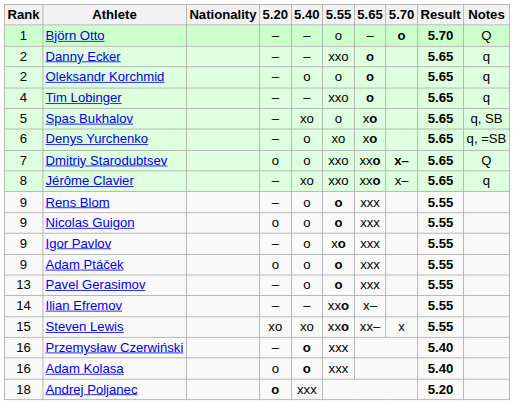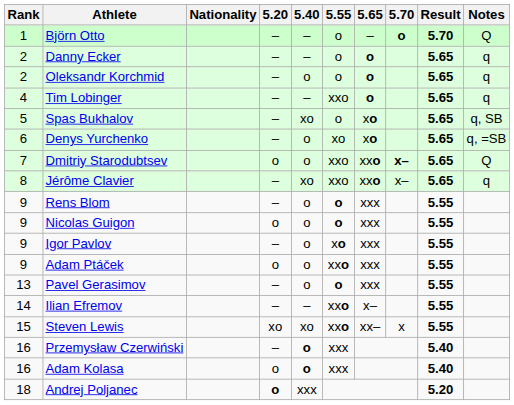 <table class="wikitable" style="text-align:center">
 <tr>
 <th>Rank</th>
 <th>Athlete</th>
 <th>Nationality</th>
 <th>5.20</th>
 <th>5.40</th>
 <th>5.55</th>
 <th>5.65</th>
 <th>5.70</th>
 <th>Result</th>
 <th>Notes</th>
 </tr>
 <tr bgcolor=ccffcc>
 <td>1</td>
 <td align="left"><a href='#'>Björn Otto</a></td>
 <td align=left></td>
 <td>–</td>
 <td>–</td>
 <td>o</td>
 <td>–</td>
 <td><strong>o</strong></td>
 <td><strong>5.70</strong></td>
 <td>Q</td>
 </tr>
 <tr bgcolor=ddffdd>
 <td>2</td>
 <td align="left"><a href='#'>Danny Ecker</a></td>
 <td align=left></td>
 <td>–</td>
 <td>–</td>
-<td>xxo</td>
+<td>o</td>
 <td><strong>o</strong></td>
 <td></td>
 <td><strong>5.65</strong></td>
 <td>q</td>
 </tr>
 <tr bgcolor=ddffdd>
 <td>2</td>
 <td align="left"><a href='#'>Oleksandr Korchmid</a></td>
 <td align=left></td>
 <td>–</td>
 <td>o</td>
 <td>o</td>
 <td><strong>o</strong></td>
 <td></td>
 <td><strong>5.65</strong></td>
 <td>q</td>
 </tr>
 <tr bgcolor=ddffdd>
 <td>4</td>
 <td align="left"><a href='#'>Tim Lobinger</a></td>
 <td align=left></td>
 <td>–</td>
 <td>–</td>
 <td>xxo</td>
 <td><strong>o</strong></td>
 <td></td>
 <td><strong>5.65</strong></td>
 <td>q</td>
 </tr>
 <tr bgcolor=ddffdd>
 <td>5</td>
 <td align="left"><a href='#'>Spas Bukhalov</a></td>
 <td align=left></td>
 <td>–</td>
 <td>xo</td>
 <td>o</td>
 <td>x<strong>o</strong></td>
 <td></td>
 <td><strong>5.65</strong></td>
 <td>q, SB</td>
 </tr>
 <tr bgcolor=ddffdd>
 <td>6</td>
 <td align="left"><a href='#'>Denys Yurchenko</a></td>
 <td align=left></td>
 <td>–</td>
 <td>o</td>
 <td>xo</td>
 <td>x<strong>o</strong></td>
 <td></td>
 <td><strong>5.65</strong></td>
 <td>q, =SB</td>
 </tr>
 <tr bgcolor=ddffdd>
 <td>7</td>
 <td align="left"><a href='#'>Dmitriy Starodubtsev</a></td>
 <td align=left></td>
 <td>o</td>
 <td>o</td>
 <td>xxo</td>
 <td>xx<strong>o</strong></td>
 <td><strong>x–</strong></td>
 <td><strong>5.65</strong></td>
 <td>Q</td>
 </tr>
 <tr bgcolor=ddffdd>
 <td>8</td>
 <td align="left"><a href='#'>Jérôme Clavier</a></td>
 <td align=left></td>
 <td>–</td>
 <td>xo</td>
 <td>xxo</td>
 <td>xx<strong>o</strong></td>
 <td>x–</td>
 <td><strong>5.65</strong></td>
 <td>q</td>
 </tr>
 <tr>
 <td>9</td>
 <td align="left"><a href='#'>Rens Blom</a></td>
 <td align=left></td>
 <td>–</td>
 <td>o</td>
 <td><strong>o</strong></td>
 <td>xxx</td>
 <td></td>
 <td><strong>5.55</strong></td>
 <td></td>
 </tr>
 <tr>
 <td>9</td>
 <td align="left"><a href='#'>Nicolas Guigon</a></td>
 <td align=left></td>
 <td>o</td>
 <td>o</td>
 <td><strong>o</strong></td>
 <td>xxx</td>
 <td></td>
 <td><strong>5.55</strong></td>
 <td></td>
 </tr>
 <tr>
 <td>9</td>
 <td align="left"><a href='#'>Igor Pavlov</a></td>
 <td align=left></td>
 <td>–</td>
 <td>o</td>
 <td>x<strong>o</strong></td>
 <td>xxx</td>
 <td></td>
 <td><strong>5.55</strong></td>
 <td></td>
 </tr>
 <tr>
 <td>9</td>
 <td align="left"><a href='#'>Adam Ptáček</a></td>
 <td align=left></td>
 <td>o</td>
 <td>o</td>
-<td><strong>o</strong></td>
+<td>xx<strong>o</strong></td>
 <td>xxx</td>
 <td></td>
 <td><strong>5.55</strong></td>
 <td></td>
 </tr>
 <tr>
 <td>13</td>
 <td align="left"><a href='#'>Pavel Gerasimov</a></td>
 <td align=left></td>
 <td>–</td>
 <td>o</td>
 <td><strong>o</strong></td>
 <td>xxx</td>
 <td></td>
 <td><strong>5.55</strong></td>
 <td></td>
 </tr>
 <tr>
 <td>14</td>
 <td align="left"><a href='#'>Ilian Efremov</a></td>
 <td align=left></td>
 <td>–</td>
 <td>–</td>
 <td>xx<strong>o</strong></td>
 <td>x–</td>
 <td></td>
 <td><strong>5.55</strong></td>
 <td></td>
 </tr>
 <tr>
 <td>15</td>
 <td align="left"><a href='#'>Steven Lewis</a></td>
 <td align=left></td>
 <td>xo</td>
 <td>xo</td>
 <td>xx<strong>o</strong></td>
 <td>xx–</td>
 <td>x</td>
 <td><strong>5.55</strong></td>
 <td></td>
 </tr>
 <tr>
 <td>16</td>
 <td align="left"><a href='#'>Przemysław Czerwiński</a></td>
 <td align=left></td>
 <td>–</td>
 <td><strong>o</strong></td>
 <td>xxx</td>
 <td colspan=2></td>
 <td><strong>5.40</strong></td>
 <td></td>
 </tr>
 <tr>
 <td>16</td>
 <td align="left"><a href='#'>Adam Kolasa</a></td>
 <td align=left></td>
 <td>o</td>
 <td><strong>o</strong></td>
 <td>xxx</td>
 <td colspan=2></td>
 <td><strong>5.40</strong></td>
 <td></td>
 </tr>
 <tr>
 <td>18</td>
 <td align="left"><a href='#'>Andrej Poljanec</a></td>
 <td align=left></td>
 <td><strong>o</strong></td>
 <td>xxx</td>
 <td colspan=3></td>
 <td><strong>5.20</strong></td>
 <td></td>
 </tr>
 </table>
